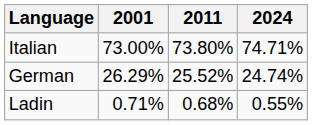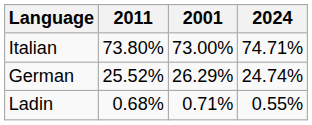 <table class="wikitable">
 <tr>
 <th>Language</th>
+<th>2011</th>
 <th>2001</th>
-<th>2011</th>
 <th>2024</th>
 </tr>
 <tr>
 <td>Italian</td>
+<td align="right">73.80%</td>
 <td align="right">73.00%</td>
-<td align="right">73.80%</td>
 <td align="right">74.71%</td>
 </tr>
 <tr>
 <td>German</td>
+<td align="right">25.52%</td>
 <td align="right">26.29%</td>
-<td align="right">25.52%</td>
 <td align="right">24.74%</td>
 </tr>
 <tr>
 <td>Ladin</td>
+<td align="right">0.68%</td>
 <td align="right">0.71%</td>
-<td align="right">0.68%</td>
 <td align="right">0.55%</td>
 </tr>
 </table>
